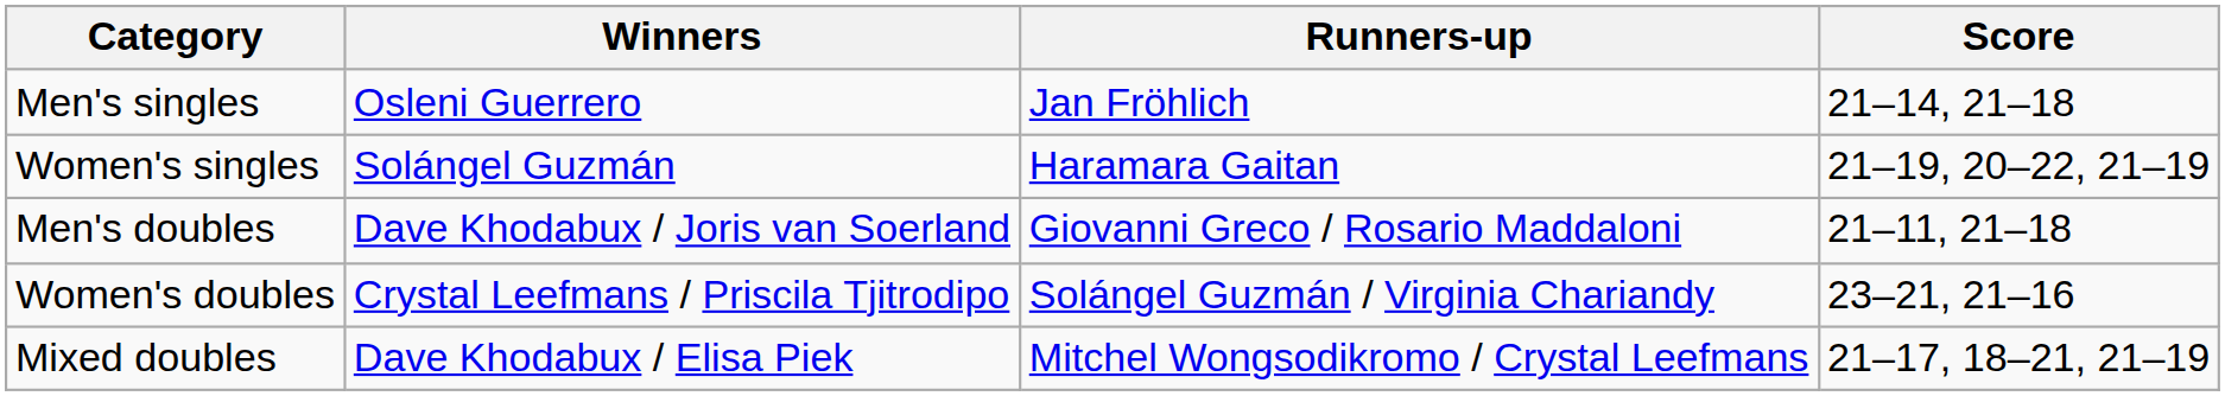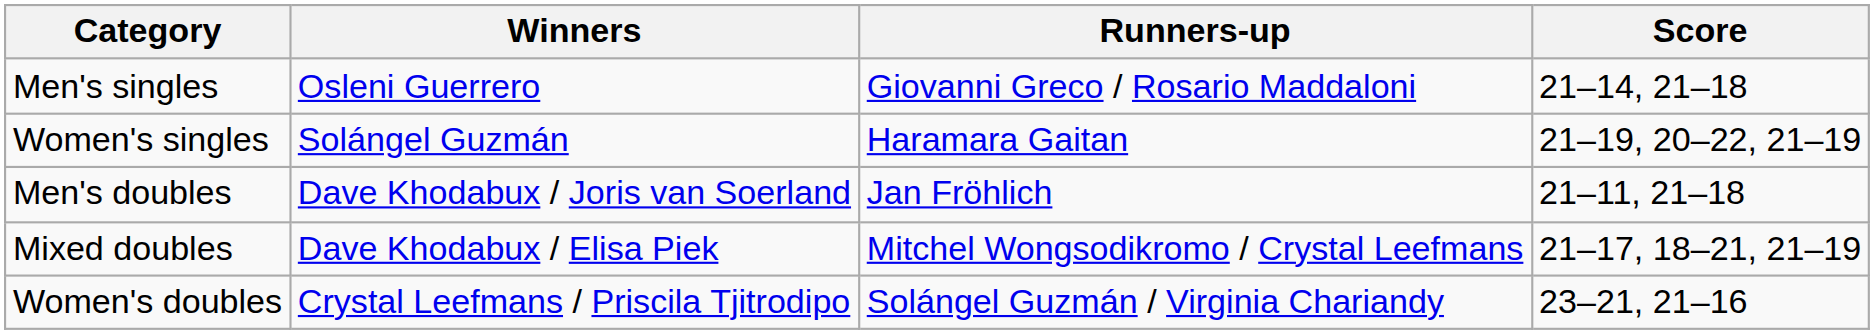 <table class=wikitable style="white-space:nowrap;">
 <tr>
 <th>Category</th>
 <th>Winners</th>
 <th>Runners-up</th>
 <th>Score</th>
 </tr>
 <tr>
 <td>Men's singles</td>
 <td> <a href='#'>Osleni Guerrero</a></td>
-<td> <a href='#'>Jan Fröhlich</a></td>
+<td> <a href='#'>Giovanni Greco</a> / <a href='#'>Rosario Maddaloni</a></td>
 <td>21–14, 21–18</td>
 </tr>
 <tr>
 <td>Women's singles</td>
 <td> <a href='#'>Solángel Guzmán</a></td>
 <td> <a href='#'>Haramara Gaitan</a></td>
 <td>21–19, 20–22, 21–19</td>
 </tr>
 <tr>
 <td>Men's doubles</td>
 <td> <a href='#'>Dave Khodabux</a> / <a href='#'>Joris van Soerland</a></td>
-<td> <a href='#'>Giovanni Greco</a> / <a href='#'>Rosario Maddaloni</a></td>
+<td> <a href='#'>Jan Fröhlich</a></td>
 <td>21–11, 21–18</td>
+</tr>
+<tr>
+<td>Mixed doubles</td>
+<td> <a href='#'>Dave Khodabux</a> / <a href='#'>Elisa Piek</a></td>
+<td> <a href='#'>Mitchel Wongsodikromo</a> / <a href='#'>Crystal Leefmans</a></td>
+<td>21–17, 18–21, 21–19</td>
 </tr>
 <tr>
 <td>Women's doubles</td>
 <td> <a href='#'>Crystal Leefmans</a> / <a href='#'>Priscila Tjitrodipo</a></td>
 <td> <a href='#'>Solángel Guzmán</a> / <a href='#'>Virginia Chariandy</a></td>
 <td>23–21, 21–16</td>
 </tr>
-<tr>
-<td>Mixed doubles</td>
-<td> <a href='#'>Dave Khodabux</a> / <a href='#'>Elisa Piek</a></td>
-<td> <a href='#'>Mitchel Wongsodikromo</a> / <a href='#'>Crystal Leefmans</a></td>
-<td>21–17, 18–21, 21–19</td>
-</tr>
 </table>
